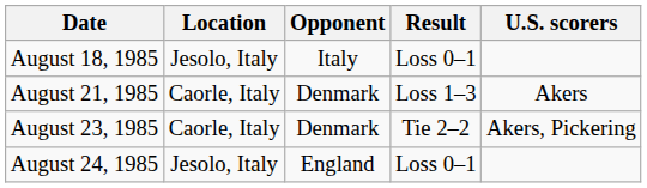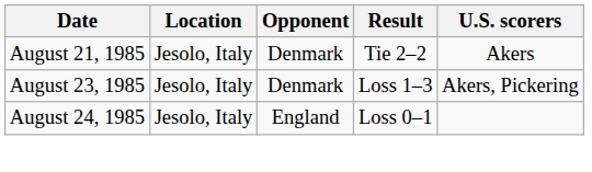 <table class="wikitable sortable" style="text-align:center;">
 <tr>
 <th>Date</th>
 <th>Location</th>
 <th>Opponent</th>
 <th>Result</th>
 <th>U.S. scorers</th>
 </tr>
 <tr>
-<td>August 18, 1985</td>
+<td>August 21, 1985</td>
 <td>Jesolo, Italy</td>
-<td>Italy</td>
-<td>Loss 0–1</td>
-<td></td>
-</tr>
-<tr>
-<td>August 21, 1985</td>
-<td>Caorle, Italy</td>
 <td>Denmark</td>
-<td>Loss 1–3</td>
+<td>Tie 2–2</td>
 <td>Akers</td>
 </tr>
 <tr>
 <td>August 23, 1985</td>
-<td>Caorle, Italy</td>
+<td>Jesolo, Italy</td>
 <td>Denmark</td>
-<td>Tie 2–2</td>
+<td>Loss 1–3</td>
 <td>Akers, Pickering</td>
 </tr>
 <tr>
 <td>August 24, 1985</td>
 <td>Jesolo, Italy</td>
 <td>England</td>
 <td>Loss 0–1</td>
 <td></td>
 </tr>
 </table>
